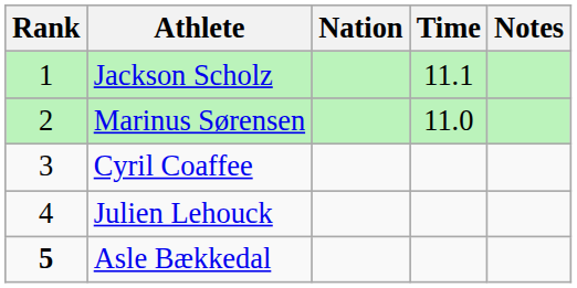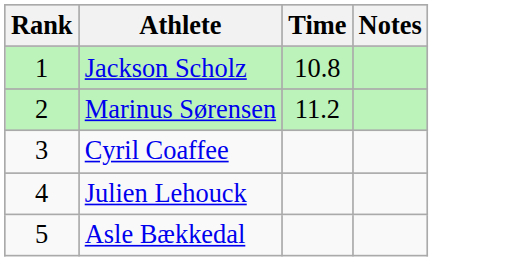 <table class="wikitable sortable" style="text-align:center">
 <tr>
 <th>Rank</th>
 <th>Athlete</th>
-<th>Nation</th>
 <th>Time</th>
 <th>Notes</th>
 </tr>
 <tr bgcolor=bbf3bb>
 <td>1</td>
 <td align=left data-sort-value="Scholz, Jackson"><a href='#'>Jackson Scholz</a></td>
-<td align=left></td>
-<td>11.1</td>
+<td>10.8</td>
 <td></td>
 </tr>
 <tr bgcolor=bbf3bb>
 <td>2</td>
 <td align=left data-sort-value="Sørensen, Marinus"><a href='#'>Marinus Sørensen</a></td>
-<td align=left></td>
-<td>11.0</td>
+<td>11.2</td>
 <td></td>
 </tr>
 <tr>
 <td>3</td>
 <td align=left data-sort-value="Coaffee, Cyril"><a href='#'>Cyril Coaffee</a></td>
-<td align=left></td>
 <td></td>
 <td></td>
 </tr>
 <tr>
 <td>4</td>
 <td align=left data-sort-value="Lehouck, Julien"><a href='#'>Julien Lehouck</a></td>
-<td align=left></td>
 <td></td>
 <td></td>
 </tr>
 <tr>
-<td><strong>5</strong></td>
+<td>5</td>
 <td align=left data-sort-value="Bækkedal, Asle"><a href='#'>Asle Bækkedal</a></td>
-<td align=left></td>
 <td></td>
 <td></td>
 </tr>
 </table>
